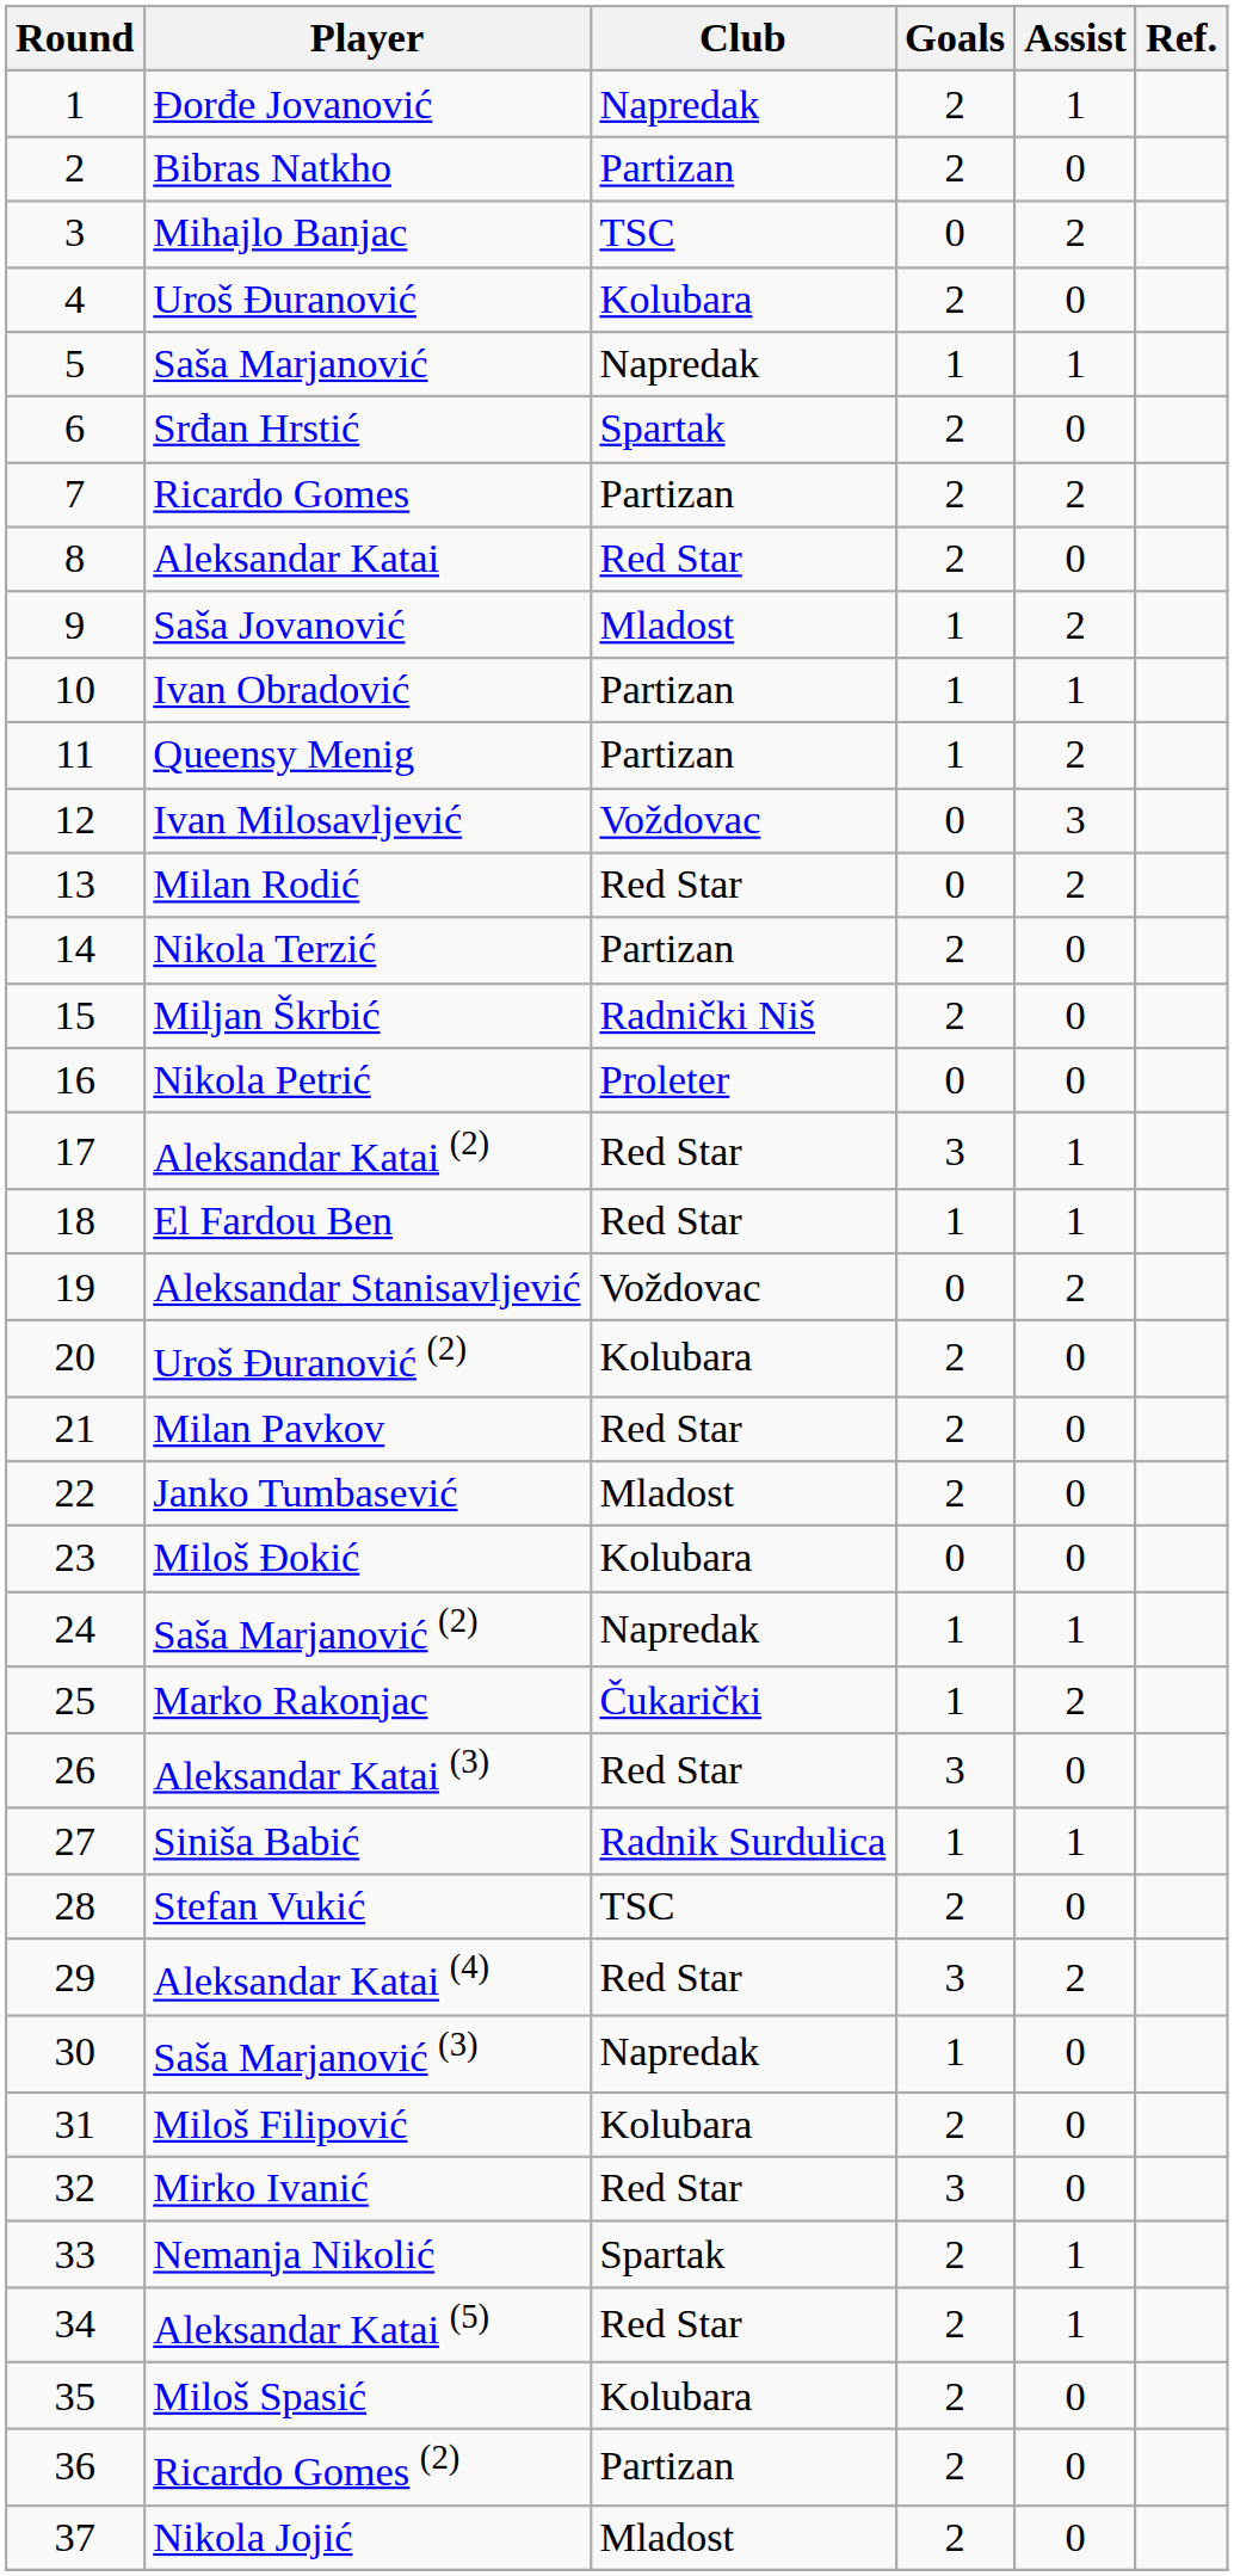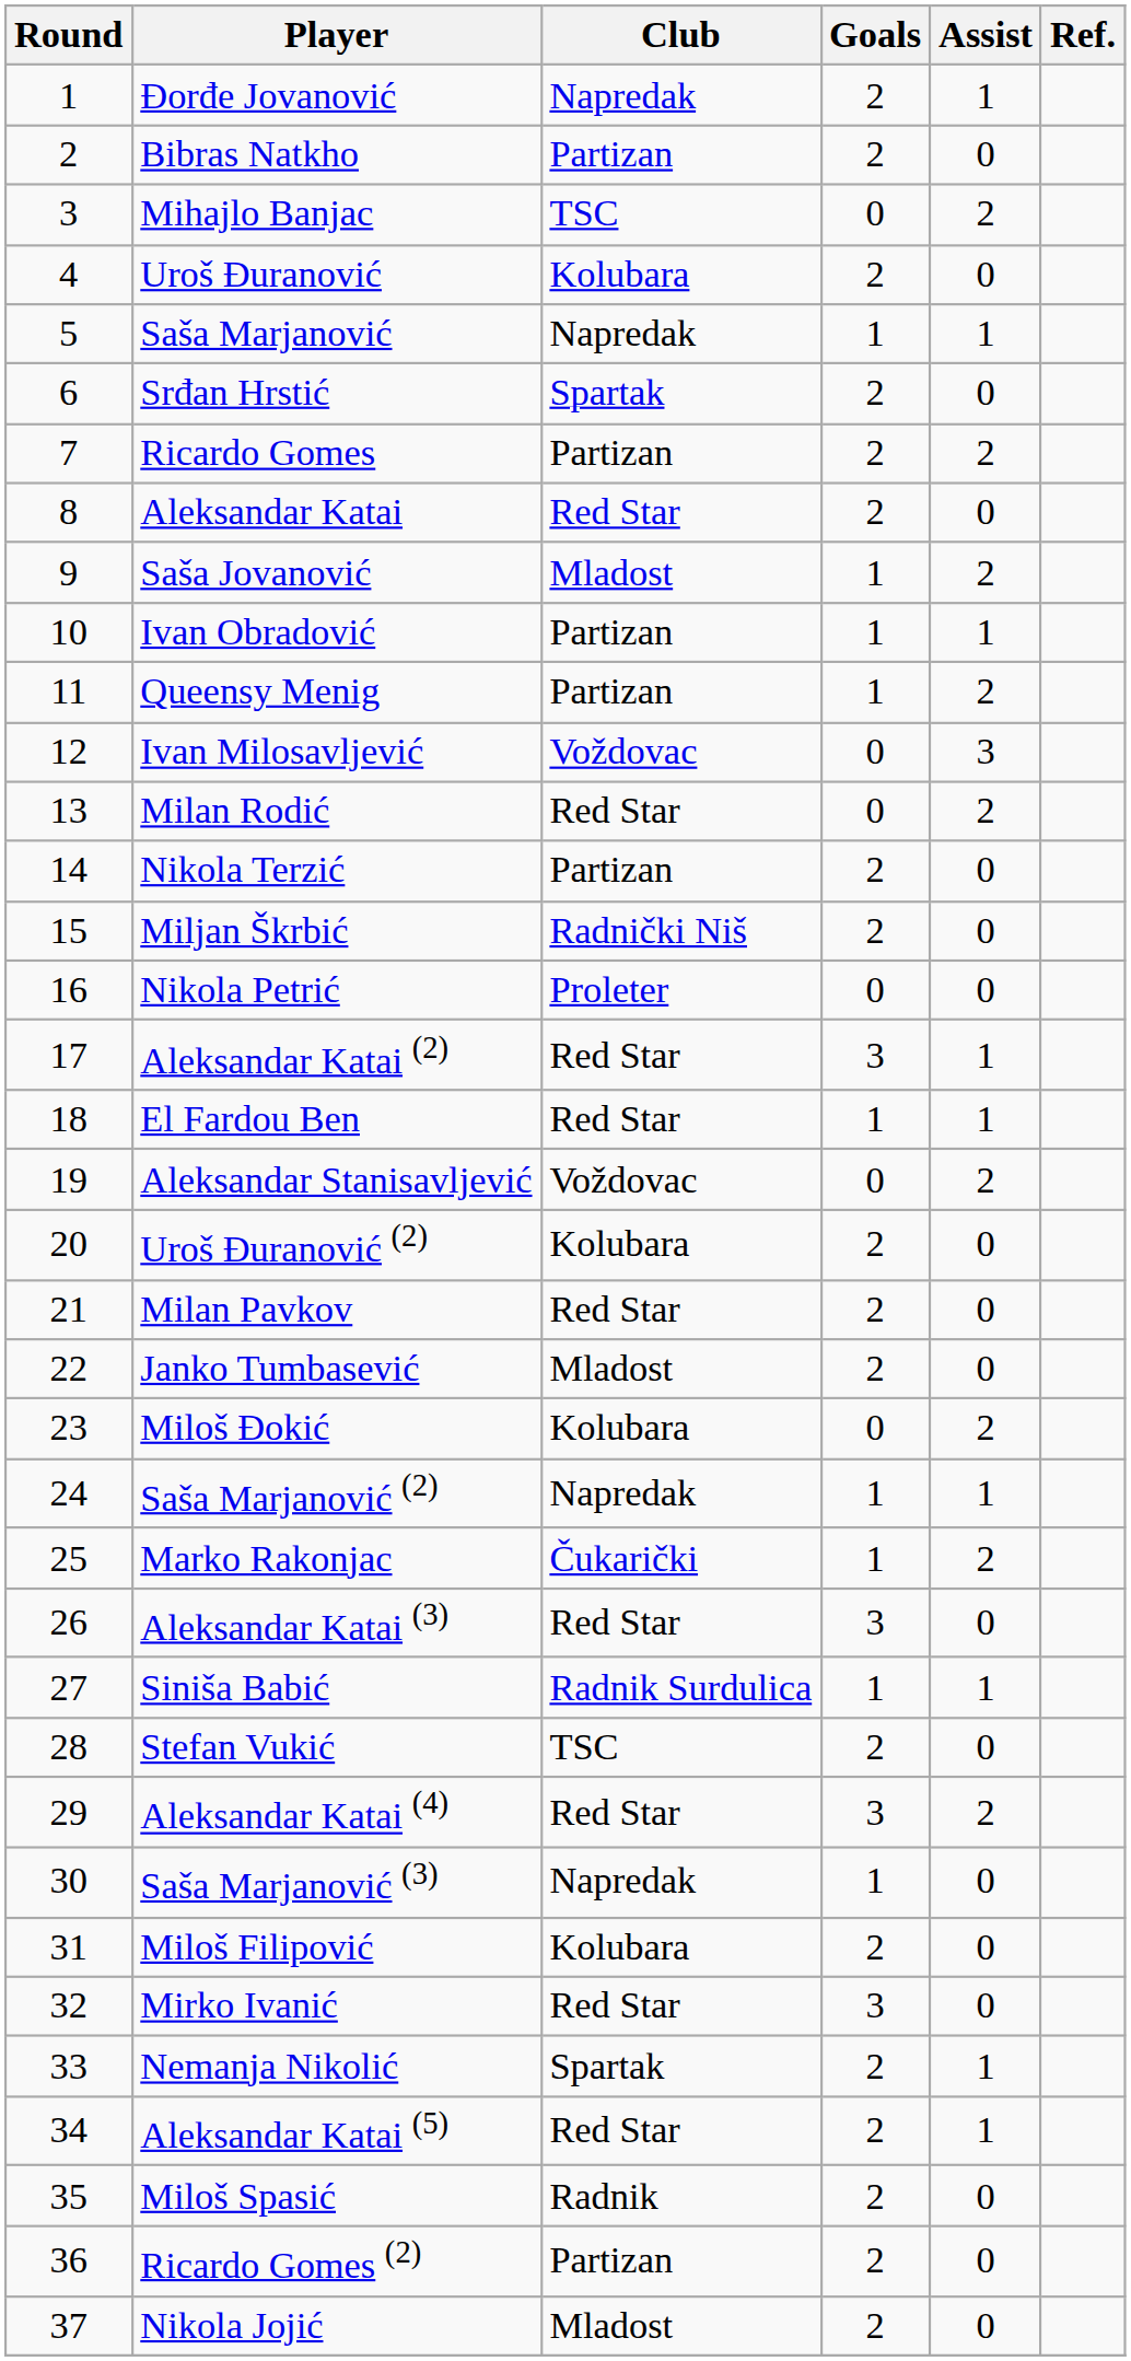 <table class="wikitable">
 <tr>
 <th>Round</th>
 <th>Player</th>
 <th>Club</th>
 <th>Goals</th>
 <th>Assist</th>
 <th small>Ref.</th>
 </tr>
 <tr>
 <td style="text-align:center;">1</td>
 <td> <a href='#'>Đorđe Jovanović</a></td>
 <td><a href='#'>Napredak</a></td>
 <td style="text-align:center;">2</td>
 <td style="text-align:center;">1</td>
 <td style="text-align:center;"></td>
 </tr>
 <tr>
 <td style="text-align:center;">2</td>
 <td> <a href='#'>Bibras Natkho</a></td>
 <td><a href='#'>Partizan</a></td>
 <td style="text-align:center;">2</td>
 <td style="text-align:center;">0</td>
 <td style="text-align:center;"></td>
 </tr>
 <tr>
 <td style="text-align:center;">3</td>
 <td> <a href='#'>Mihajlo Banjac</a></td>
 <td><a href='#'>TSC</a></td>
 <td style="text-align:center;">0</td>
 <td style="text-align:center;">2</td>
 <td style="text-align:center;"></td>
 </tr>
 <tr>
 <td style="text-align:center;">4</td>
 <td> <a href='#'>Uroš Đuranović</a></td>
 <td><a href='#'>Kolubara</a></td>
 <td style="text-align:center;">2</td>
 <td style="text-align:center;">0</td>
 <td style="text-align:center;"></td>
 </tr>
 <tr>
 <td style="text-align:center;">5</td>
 <td> <a href='#'>Saša Marjanović</a></td>
 <td>Napredak</td>
 <td style="text-align:center;">1</td>
 <td style="text-align:center;">1</td>
 <td style="text-align:center;"></td>
 </tr>
 <tr>
 <td style="text-align:center;">6</td>
 <td> <a href='#'>Srđan Hrstić</a></td>
 <td><a href='#'>Spartak</a></td>
 <td style="text-align:center;">2</td>
 <td style="text-align:center;">0</td>
 <td style="text-align:center;"></td>
 </tr>
 <tr>
 <td style="text-align:center;">7</td>
 <td> <a href='#'>Ricardo Gomes</a></td>
 <td>Partizan</td>
 <td style="text-align:center;">2</td>
 <td style="text-align:center;">2</td>
 <td style="text-align:center;"></td>
 </tr>
 <tr>
 <td style="text-align:center;">8</td>
 <td> <a href='#'>Aleksandar Katai</a></td>
 <td><a href='#'>Red Star</a></td>
 <td style="text-align:center;">2</td>
 <td style="text-align:center;">0</td>
 <td style="text-align:center;"></td>
 </tr>
 <tr>
 <td style="text-align:center;">9</td>
 <td> <a href='#'>Saša Jovanović</a></td>
 <td><a href='#'>Mladost</a></td>
 <td style="text-align:center;">1</td>
 <td style="text-align:center;">2</td>
 <td style="text-align:center;"></td>
 </tr>
 <tr>
 <td style="text-align:center;">10</td>
 <td> <a href='#'>Ivan Obradović</a></td>
 <td>Partizan</td>
 <td style="text-align:center;">1</td>
 <td style="text-align:center;">1</td>
 <td style="text-align:center;"></td>
 </tr>
 <tr>
 <td style="text-align:center;">11</td>
 <td> <a href='#'>Queensy Menig</a></td>
 <td>Partizan</td>
 <td style="text-align:center;">1</td>
 <td style="text-align:center;">2</td>
 <td style="text-align:center;"></td>
 </tr>
 <tr>
 <td style="text-align:center;">12</td>
 <td> <a href='#'>Ivan Milosavljević</a></td>
 <td><a href='#'>Voždovac</a></td>
 <td style="text-align:center;">0</td>
 <td style="text-align:center;">3</td>
 <td style="text-align:center;"></td>
 </tr>
 <tr>
 <td style="text-align:center;">13</td>
 <td> <a href='#'>Milan Rodić</a></td>
 <td>Red Star</td>
 <td style="text-align:center;">0</td>
 <td style="text-align:center;">2</td>
 <td style="text-align:center;"></td>
 </tr>
 <tr>
 <td style="text-align:center;">14</td>
 <td> <a href='#'>Nikola Terzić</a></td>
 <td>Partizan</td>
 <td style="text-align:center;">2</td>
 <td style="text-align:center;">0</td>
 <td style="text-align:center;"></td>
 </tr>
 <tr>
 <td style="text-align:center;">15</td>
 <td> <a href='#'>Miljan Škrbić</a></td>
 <td><a href='#'>Radnički Niš</a></td>
 <td style="text-align:center;">2</td>
 <td style="text-align:center;">0</td>
 <td style="text-align:center;"></td>
 </tr>
 <tr>
 <td style="text-align:center;">16</td>
 <td> <a href='#'>Nikola Petrić</a></td>
 <td><a href='#'>Proleter</a></td>
 <td style="text-align:center;">0</td>
 <td style="text-align:center;">0</td>
 <td style="text-align:center;"></td>
 </tr>
 <tr>
 <td style="text-align:center;">17</td>
 <td> <a href='#'>Aleksandar Katai</a> <sup>(2)</sup></td>
 <td>Red Star</td>
 <td style="text-align:center;">3</td>
 <td style="text-align:center;">1</td>
 <td style="text-align:center;"></td>
 </tr>
 <tr>
 <td style="text-align:center;">18</td>
 <td> <a href='#'>El Fardou Ben</a></td>
 <td>Red Star</td>
 <td style="text-align:center;">1</td>
 <td style="text-align:center;">1</td>
 <td style="text-align:center;"></td>
 </tr>
 <tr>
 <td style="text-align:center;">19</td>
 <td> <a href='#'>Aleksandar Stanisavljević</a></td>
 <td>Voždovac</td>
 <td style="text-align:center;">0</td>
 <td style="text-align:center;">2</td>
 <td style="text-align:center;"></td>
 </tr>
 <tr>
 <td style="text-align:center;">20</td>
 <td> <a href='#'>Uroš Đuranović</a> <sup>(2)</sup></td>
 <td>Kolubara</td>
 <td style="text-align:center;">2</td>
 <td style="text-align:center;">0</td>
 <td style="text-align:center;"></td>
 </tr>
 <tr>
 <td style="text-align:center;">21</td>
 <td> <a href='#'>Milan Pavkov</a></td>
 <td>Red Star</td>
 <td style="text-align:center;">2</td>
 <td style="text-align:center;">0</td>
 <td style="text-align:center;"></td>
 </tr>
 <tr>
 <td style="text-align:center;">22</td>
 <td> <a href='#'>Janko Tumbasević</a></td>
 <td>Mladost</td>
 <td style="text-align:center;">2</td>
 <td style="text-align:center;">0</td>
 <td style="text-align:center;"></td>
 </tr>
 <tr>
 <td style="text-align:center;">23</td>
 <td> <a href='#'>Miloš Đokić</a></td>
 <td>Kolubara</td>
 <td style="text-align:center;">0</td>
-<td style="text-align:center;">0</td>
+<td style="text-align:center;">2</td>
 <td style="text-align:center;"></td>
 </tr>
 <tr>
 <td style="text-align:center;">24</td>
 <td> <a href='#'>Saša Marjanović</a> <sup>(2)</sup></td>
 <td>Napredak</td>
 <td style="text-align:center;">1</td>
 <td style="text-align:center;">1</td>
 <td style="text-align:center;"></td>
 </tr>
 <tr>
 <td style="text-align:center;">25</td>
 <td> <a href='#'>Marko Rakonjac</a></td>
 <td><a href='#'>Čukarički</a></td>
 <td style="text-align:center;">1</td>
 <td style="text-align:center;">2</td>
 <td style="text-align:center;"></td>
 </tr>
 <tr>
 <td style="text-align:center;">26</td>
 <td> <a href='#'>Aleksandar Katai</a> <sup>(3)</sup></td>
 <td>Red Star</td>
 <td style="text-align:center;">3</td>
 <td style="text-align:center;">0</td>
 <td style="text-align:center;"></td>
 </tr>
 <tr>
 <td style="text-align:center;">27</td>
 <td> <a href='#'>Siniša Babić</a></td>
 <td><a href='#'>Radnik Surdulica</a></td>
 <td style="text-align:center;">1</td>
 <td style="text-align:center;">1</td>
 <td style="text-align:center;"></td>
 </tr>
 <tr>
 <td style="text-align:center;">28</td>
 <td> <a href='#'>Stefan Vukić</a></td>
 <td>TSC</td>
 <td style="text-align:center;">2</td>
 <td style="text-align:center;">0</td>
 <td style="text-align:center;"></td>
 </tr>
 <tr>
 <td style="text-align:center;">29</td>
 <td> <a href='#'>Aleksandar Katai</a> <sup>(4)</sup></td>
 <td>Red Star</td>
 <td style="text-align:center;">3</td>
 <td style="text-align:center;">2</td>
 <td style="text-align:center;"></td>
 </tr>
 <tr>
 <td style="text-align:center;">30</td>
 <td> <a href='#'>Saša Marjanović</a> <sup>(3)</sup></td>
 <td>Napredak</td>
 <td style="text-align:center;">1</td>
 <td style="text-align:center;">0</td>
 <td style="text-align:center;"></td>
 </tr>
 <tr>
 <td style="text-align:center;">31</td>
 <td> <a href='#'>Miloš Filipović</a></td>
 <td>Kolubara</td>
 <td style="text-align:center;">2</td>
 <td style="text-align:center;">0</td>
 <td style="text-align:center;"></td>
 </tr>
 <tr>
 <td style="text-align:center;">32</td>
 <td> <a href='#'>Mirko Ivanić</a></td>
 <td>Red Star</td>
 <td style="text-align:center;">3</td>
 <td style="text-align:center;">0</td>
 <td style="text-align:center;"></td>
 </tr>
 <tr>
 <td style="text-align:center;">33</td>
 <td> <a href='#'>Nemanja Nikolić</a></td>
 <td>Spartak</td>
 <td style="text-align:center;">2</td>
 <td style="text-align:center;">1</td>
 <td style="text-align:center;"></td>
 </tr>
 <tr>
 <td style="text-align:center;">34</td>
 <td> <a href='#'>Aleksandar Katai</a> <sup>(5)</sup></td>
 <td>Red Star</td>
 <td style="text-align:center;">2</td>
 <td style="text-align:center;">1</td>
 <td style="text-align:center;"></td>
 </tr>
 <tr>
 <td style="text-align:center;">35</td>
 <td> <a href='#'>Miloš Spasić</a></td>
-<td>Kolubara</td>
+<td>Radnik</td>
 <td style="text-align:center;">2</td>
 <td style="text-align:center;">0</td>
 <td style="text-align:center;"></td>
 </tr>
 <tr>
 <td style="text-align:center;">36</td>
 <td> <a href='#'>Ricardo Gomes</a> <sup>(2)</sup></td>
 <td>Partizan</td>
 <td style="text-align:center;">2</td>
 <td style="text-align:center;">0</td>
 <td style="text-align:center;"></td>
 </tr>
 <tr>
 <td style="text-align:center;">37</td>
 <td> <a href='#'>Nikola Jojić</a></td>
 <td>Mladost</td>
 <td style="text-align:center;">2</td>
 <td style="text-align:center;">0</td>
 <td style="text-align:center;"></td>
 </tr>
 <tr>
 </tr>
 </table>
